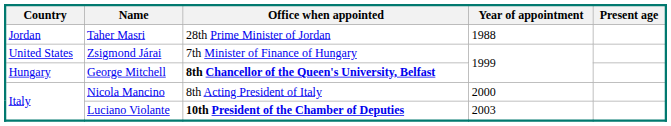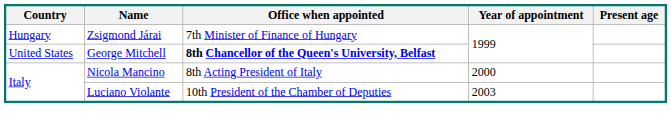 <table class="wikitable" style="width:100%; background:white; border:#01796f solid;">
 <tr>
 <th>Country</th>
 <th>Name</th>
 <th>Office when appointed</th>
 <th>Year of appointment</th>
 <th><strong>Present age</strong></th>
 </tr>
 <tr>
-<td><a href='#'>Jordan</a></td>
-<td><a href='#'>Taher Masri</a> </td>
-<td>28th <a href='#'>Prime Minister of Jordan</a></td>
-<td>1988</td>
-<td></td>
-</tr>
-<tr>
-<td><a href='#'>United States</a></td>
+<td><a href='#'>Hungary</a></td>
 <td><a href='#'>Zsigmond Járai</a> </td>
 <td>7th <a href='#'>Minister of Finance of Hungary</a></td>
 <td rowspan="2">1999</td>
 <td></td>
 </tr>
 <tr>
-<td><a href='#'>Hungary</a></td>
+<td><a href='#'>United States</a></td>
 <td><a href='#'>George Mitchell</a> </td>
 <td><strong>8th <a href='#'>Chancellor of the Queen's University, Belfast</a></strong></td>
 <td></td>
 </tr>
 <tr>
 <td rowspan="2"><a href='#'>Italy</a></td>
 <td><a href='#'>Nicola Mancino</a> </td>
 <td>8th <a href='#'>Acting President of Italy</a></td>
 <td>2000</td>
 <td></td>
 </tr>
 <tr>
 <td><a href='#'>Luciano Violante</a> </td>
-<td><strong>10th <a href='#'>President of the Chamber of Deputies</a></strong></td>
+<td>10th <a href='#'>President of the Chamber of Deputies</a></td>
 <td>2003</td>
 <td></td>
 </tr>
 </table>
